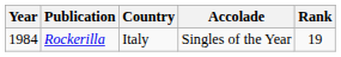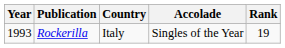 <table class="wikitable">
 <tr>
 <th>Year</th>
 <th>Publication</th>
 <th>Country</th>
 <th>Accolade</th>
 <th>Rank</th>
 </tr>
 <tr>
-<td>1984</td>
+<td>1993</td>
 <td><em><a href='#'>Rockerilla</a></em></td>
 <td>Italy</td>
 <td>Singles of the Year</td>
 <td style="text-align:center;">19</td>
 </tr>
 </table>
